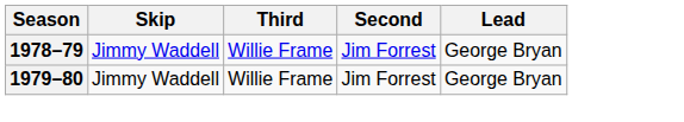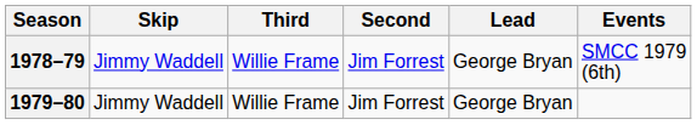 <table class="wikitable">
 <tr>
 <th scope="col">Season</th>
 <th scope="col">Skip</th>
 <th scope="col">Third</th>
 <th scope="col">Second</th>
 <th scope="col">Lead</th>
+<th scope="col">Events</th>
 </tr>
 <tr>
 <th scope="row">1978–79</th>
 <td><a href='#'>Jimmy Waddell</a></td>
 <td><a href='#'>Willie Frame</a></td>
 <td><a href='#'>Jim Forrest</a></td>
 <td>George Bryan</td>
+<td><a href='#'>SMCC</a> 1979 <br> (6th)</td>
 </tr>
 <tr>
 <th scope="row">1979–80</th>
 <td>Jimmy Waddell</td>
 <td>Willie Frame</td>
 <td>Jim Forrest</td>
 <td>George Bryan</td>
+<td> </td>
 </tr>
 </table>
